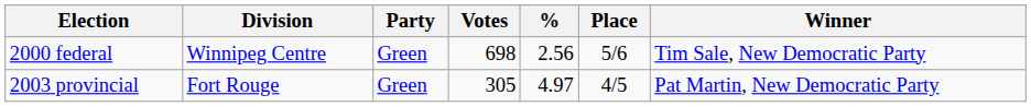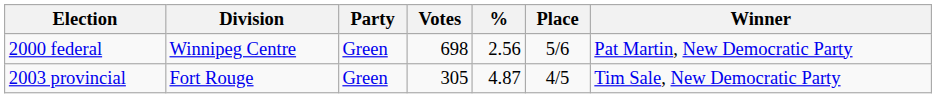 <table class="wikitable" width="800">
 <tr>
 <th align="left">Election</th>
 <th align="left">Division</th>
 <th align="left">Party</th>
 <th align="right">Votes</th>
 <th align="right">%</th>
 <th align="center">Place</th>
 <th align="center">Winner</th>
 </tr>
 <tr>
 <td align="left"><a href='#'>2000 federal</a></td>
 <td align="left"><a href='#'>Winnipeg Centre</a></td>
 <td align="left"><a href='#'>Green</a></td>
 <td align="right">698</td>
 <td align="right">2.56</td>
 <td align="center">5/6</td>
-<td align="left"><a href='#'>Tim Sale</a>, <a href='#'>New Democratic Party</a></td>
+<td align="left"><a href='#'>Pat Martin</a>, <a href='#'>New Democratic Party</a></td>
 </tr>
 <tr>
 <td align="left"><a href='#'>2003 provincial</a></td>
 <td align="left"><a href='#'>Fort Rouge</a></td>
 <td align="left"><a href='#'>Green</a></td>
 <td align="right">305</td>
-<td align="right">4.97</td>
+<td align="right">4.87</td>
 <td align="center">4/5</td>
-<td align="left"><a href='#'>Pat Martin</a>, <a href='#'>New Democratic Party</a></td>
+<td align="left"><a href='#'>Tim Sale</a>, <a href='#'>New Democratic Party</a></td>
 </tr>
 </table>
